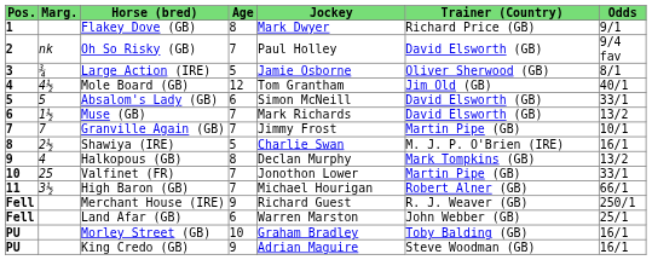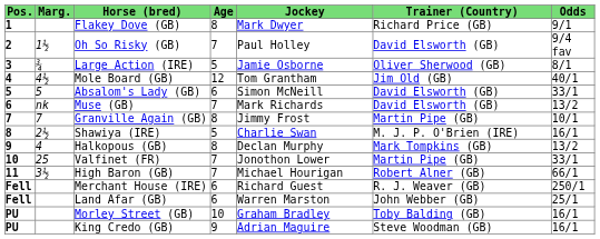 <table class = "sortable" | border="1" cellpadding="0" style="border-collapse: collapse;">
 <tr bgcolor="#77dd77" align="center">
 <th style="width:35px;"><strong>Pos.</strong></th>
 <th style="width:45px;"><strong>Marg.</strong></th>
 <th style="width:160px;"><strong>Horse (bred)</strong></th>
 <th style="width:30px;"><strong>Age</strong></th>
 <th style="width:160px;"><strong>Jockey</strong></th>
 <th style="width:210px;"><strong>Trainer (Country)</strong></th>
 <th style="width:50px;"><strong>Odds</strong></th>
 </tr>
 <tr>
 <td><strong>1</strong></td>
 <td></td>
 <td><a href='#'>Flakey Dove</a> (GB)</td>
 <td>8</td>
 <td><a href='#'>Mark Dwyer</a></td>
 <td>Richard Price (GB)</td>
 <td>9/1</td>
 </tr>
 <tr>
 <td><strong>2</strong></td>
-<td><em>nk</em></td>
+<td><em>1½</em></td>
 <td><a href='#'>Oh So Risky</a> (GB)</td>
 <td>7</td>
 <td>Paul Holley</td>
 <td><a href='#'>David Elsworth</a> (GB)</td>
 <td>9/4 fav</td>
 </tr>
 <tr>
 <td><strong>3</strong></td>
 <td><em>¾</em></td>
 <td><a href='#'>Large Action</a> (IRE)</td>
 <td>5</td>
 <td><a href='#'>Jamie Osborne</a></td>
 <td><a href='#'>Oliver Sherwood</a> (GB)</td>
 <td>8/1</td>
 </tr>
 <tr>
 <td><strong>4</strong></td>
 <td><em>4½</em></td>
 <td>Mole Board (GB)</td>
 <td>12</td>
 <td>Tom Grantham</td>
 <td><a href='#'>Jim Old</a> (GB)</td>
 <td>40/1</td>
 </tr>
 <tr>
 <td><strong>5</strong></td>
 <td><em>5</em></td>
 <td><a href='#'>Absalom's Lady</a> (GB)</td>
 <td>6</td>
 <td>Simon McNeill</td>
 <td><a href='#'>David Elsworth</a> (GB)</td>
 <td>33/1</td>
 </tr>
 <tr>
 <td><strong>6</strong></td>
-<td><em>1½</em></td>
+<td><em>nk</em></td>
 <td><a href='#'>Muse</a> (GB)</td>
 <td>7</td>
 <td>Mark Richards</td>
 <td><a href='#'>David Elsworth</a> (GB)</td>
 <td>13/2</td>
 </tr>
 <tr>
 <td><strong>7</strong></td>
 <td><em>7</em></td>
 <td><a href='#'>Granville Again</a> (GB)</td>
-<td>7</td>
+<td>8</td>
 <td>Jimmy Frost</td>
 <td><a href='#'>Martin Pipe</a> (GB)</td>
 <td>10/1</td>
 </tr>
 <tr>
 <td><strong>8</strong></td>
 <td><em>2½</em></td>
 <td>Shawiya (IRE)</td>
 <td>5</td>
 <td><a href='#'>Charlie Swan</a></td>
 <td>M. J. P. O'Brien (IRE)</td>
 <td>16/1</td>
 </tr>
 <tr>
 <td><strong>9</strong></td>
 <td><em>4</em></td>
 <td>Halkopous (GB)</td>
 <td>8</td>
 <td>Declan Murphy</td>
 <td><a href='#'>Mark Tompkins</a> (GB)</td>
 <td>13/2</td>
 </tr>
 <tr>
 <td><strong>10</strong></td>
 <td><em>25</em></td>
 <td>Valfinet (FR)</td>
 <td>7</td>
 <td>Jonothon Lower</td>
 <td><a href='#'>Martin Pipe</a> (GB)</td>
 <td>33/1</td>
 </tr>
 <tr>
 <td><strong>11</strong></td>
 <td><em>3½</em></td>
 <td>High Baron (GB)</td>
 <td>7</td>
 <td>Michael Hourigan</td>
 <td><a href='#'>Robert Alner</a> (GB)</td>
 <td>66/1</td>
 </tr>
 <tr>
 <td><strong>Fell</strong></td>
 <td></td>
 <td>Merchant House (IRE)</td>
-<td>9</td>
+<td>6</td>
 <td>Richard Guest</td>
 <td>R. J. Weaver (GB)</td>
 <td>250/1</td>
 </tr>
 <tr>
 <td><strong>Fell</strong></td>
 <td></td>
 <td>Land Afar (GB)</td>
 <td>6</td>
 <td>Warren Marston</td>
 <td>John Webber (GB)</td>
 <td>25/1</td>
 </tr>
 <tr>
 <td><strong>PU</strong></td>
 <td></td>
 <td><a href='#'>Morley Street</a> (GB)</td>
 <td>10</td>
 <td><a href='#'>Graham Bradley</a></td>
 <td><a href='#'>Toby Balding</a> (GB)</td>
 <td>16/1</td>
 </tr>
 <tr>
 <td><strong>PU</strong></td>
 <td></td>
 <td>King Credo (GB)</td>
 <td>9</td>
 <td><a href='#'>Adrian Maguire</a></td>
 <td>Steve Woodman (GB)</td>
 <td>16/1</td>
 </tr>
 </table>
